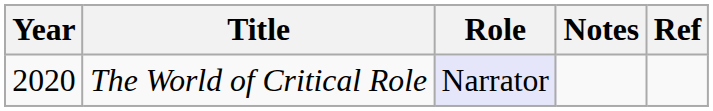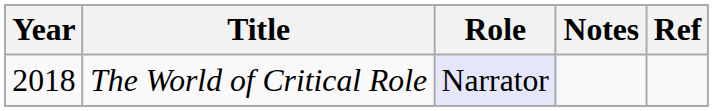 <table class="wikitable sortable">
 <tr>
 <th>Year</th>
 <th>Title</th>
 <th>Role</th>
 <th>Notes</th>
 <th>Ref</th>
 </tr>
 <tr>
-<td>2020</td>
+<td>2018</td>
 <td><em>The World of Critical Role</em></td>
 <td style="background: lavender;">Narrator</td>
 <td></td>
 <td></td>
 </tr>
 </table>
